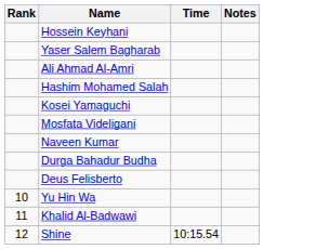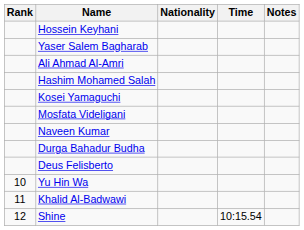 <table class="wikitable sortable" style="text-align:center">
 <tr>
 <th>Rank</th>
 <th>Name</th>
+<th>Nationality</th>
 <th>Time</th>
 <th>Notes</th>
 </tr>
 <tr>
 <td></td>
 <td align=left><a href='#'>Hossein Keyhani</a></td>
+<td align=left></td>
 <td></td>
 <td></td>
 </tr>
 <tr>
 <td></td>
 <td align=left><a href='#'>Yaser Salem Bagharab</a></td>
+<td align=left></td>
 <td></td>
 <td></td>
 </tr>
 <tr>
 <td></td>
 <td align=left><a href='#'>Ali Ahmad Al-Amri</a></td>
+<td align=left></td>
 <td></td>
 <td></td>
 </tr>
 <tr>
 <td></td>
 <td align=left><a href='#'>Hashim Mohamed Salah</a></td>
+<td align=left></td>
 <td></td>
 <td></td>
 </tr>
 <tr>
 <td></td>
 <td align=left><a href='#'>Kosei Yamaguchi</a></td>
+<td align=left></td>
 <td></td>
 <td></td>
 </tr>
 <tr>
 <td></td>
 <td align=left><a href='#'>Mosfata Videligani</a></td>
+<td align=left></td>
 <td></td>
 <td></td>
 </tr>
 <tr>
 <td></td>
 <td align=left><a href='#'>Naveen Kumar</a></td>
+<td align=left></td>
 <td></td>
 <td></td>
 </tr>
 <tr>
 <td></td>
 <td align=left><a href='#'>Durga Bahadur Budha</a></td>
+<td align=left></td>
 <td></td>
 <td></td>
 </tr>
 <tr>
 <td></td>
 <td align=left><a href='#'>Deus Felisberto</a></td>
+<td align=left></td>
 <td></td>
 <td></td>
 </tr>
 <tr>
 <td>10</td>
 <td align=left><a href='#'>Yu Hin Wa</a></td>
+<td align=left></td>
 <td></td>
 <td></td>
 </tr>
 <tr>
 <td>11</td>
 <td align=left><a href='#'>Khalid Al-Badwawi</a></td>
+<td align=left></td>
 <td></td>
 <td></td>
 </tr>
 <tr>
 <td>12</td>
 <td align=left><a href='#'>Shine</a></td>
+<td align=left></td>
 <td>10:15.54</td>
 <td></td>
 </tr>
 </table>
